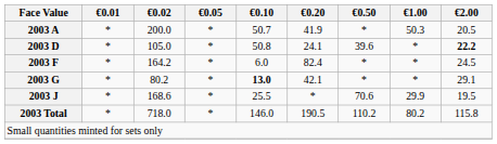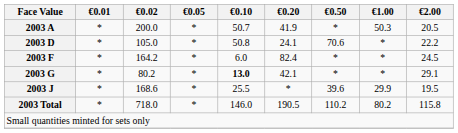 <table class="wikitable" style="text-align:center">
 <tr>
 <th align=left width=110px>Face Value</th>
 <th align=left width=70px>€0.01</th>
 <th align=left width=70px>€0.02</th>
 <th align=left width=70px>€0.05</th>
 <th align=left width=70px>€0.10</th>
 <th align=left width=70px>€0.20</th>
 <th align=left width=70px>€0.50</th>
 <th align=left width=70px>€1.00</th>
 <th align=left width=70px>€2.00</th>
 </tr>
 <tr>
 <th>2003 A</th>
 <td>*</td>
 <td>200.0</td>
 <td>*</td>
 <td>50.7</td>
 <td>41.9</td>
 <td>*</td>
 <td>50.3</td>
 <td>20.5</td>
 </tr>
 <tr>
 <th>2003 D</th>
 <td>*</td>
 <td>105.0</td>
 <td>*</td>
 <td>50.8</td>
 <td>24.1</td>
-<td>39.6</td>
+<td>70.6</td>
 <td>*</td>
-<td><strong>22.2</strong></td>
+<td>22.2</td>
 </tr>
 <tr>
 <th>2003 F</th>
 <td>*</td>
 <td>164.2</td>
 <td>*</td>
 <td>6.0</td>
 <td>82.4</td>
 <td>*</td>
 <td>*</td>
 <td>24.5</td>
 </tr>
 <tr>
 <th>2003 G</th>
 <td>*</td>
 <td>80.2</td>
 <td>*</td>
 <td><strong>13.0</strong></td>
 <td>42.1</td>
 <td>*</td>
 <td>*</td>
 <td>29.1</td>
 </tr>
 <tr>
 <th>2003 J</th>
 <td>*</td>
 <td>168.6</td>
 <td>*</td>
 <td>25.5</td>
 <td>*</td>
-<td>70.6</td>
+<td>39.6</td>
 <td>29.9</td>
 <td>19.5</td>
 </tr>
 <tr>
 <th>2003 Total</th>
 <td>*</td>
 <td>718.0</td>
 <td>*</td>
 <td>146.0</td>
 <td>190.5</td>
 <td>110.2</td>
 <td>80.2</td>
 <td>115.8</td>
 </tr>
 <tr>
 <td align=left colspan=9> Small quantities minted for sets only</td>
 </tr>
 <tr>
 </tr>
 </table>
